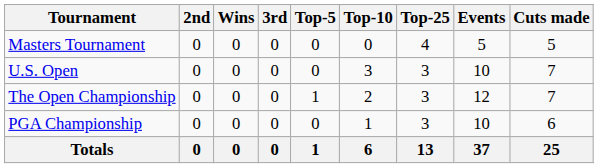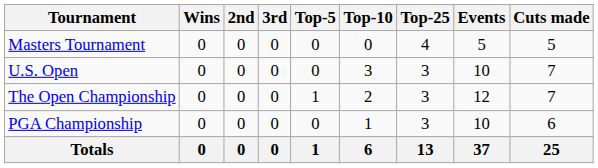 <table class=wikitable style=text-align:center>
 <tr>
 <th>Tournament</th>
+<th>Wins</th>
 <th>2nd</th>
-<th>Wins</th>
 <th>3rd</th>
 <th>Top-5</th>
 <th>Top-10</th>
 <th>Top-25</th>
 <th>Events</th>
 <th>Cuts made</th>
 </tr>
 <tr>
 <td align=left><a href='#'>Masters Tournament</a></td>
 <td>0</td>
 <td>0</td>
 <td>0</td>
 <td>0</td>
 <td>0</td>
 <td>4</td>
 <td>5</td>
 <td>5</td>
 </tr>
 <tr>
 <td align=left><a href='#'>U.S. Open</a></td>
 <td>0</td>
 <td>0</td>
 <td>0</td>
 <td>0</td>
 <td>3</td>
 <td>3</td>
 <td>10</td>
 <td>7</td>
 </tr>
 <tr>
 <td align=left><a href='#'>The Open Championship</a></td>
 <td>0</td>
 <td>0</td>
 <td>0</td>
 <td>1</td>
 <td>2</td>
 <td>3</td>
 <td>12</td>
 <td>7</td>
 </tr>
 <tr>
 <td align=left><a href='#'>PGA Championship</a></td>
 <td>0</td>
 <td>0</td>
 <td>0</td>
 <td>0</td>
 <td>1</td>
 <td>3</td>
 <td>10</td>
 <td>6</td>
 </tr>
 <tr>
 <th>Totals</th>
 <th>0</th>
 <th>0</th>
 <th>0</th>
 <th>1</th>
 <th>6</th>
 <th>13</th>
 <th>37</th>
 <th>25</th>
 </tr>
 </table>
